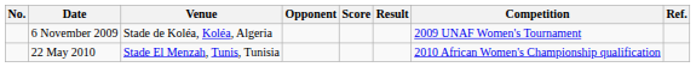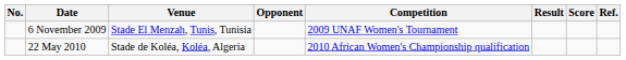 <table class="wikitable">
 <tr>
 <th>No.</th>
 <th>Date</th>
 <th>Venue</th>
 <th>Opponent</th>
+<th>Competition</th>
+<th>Result</th>
 <th>Score</th>
-<th>Result</th>
-<th>Competition</th>
 <th>Ref.</th>
 </tr>
 <tr>
 <td></td>
 <td>6 November 2009</td>
-<td>Stade de Koléa, <a href='#'>Koléa</a>, Algeria</td>
+<td><a href='#'>Stade El Menzah</a>, <a href='#'>Tunis</a>, Tunisia</td>
+<td></td>
+<td><a href='#'>2009 UNAF Women's Tournament</a></td>
 <td></td>
 <td></td>
-<td></td>
-<td><a href='#'>2009 UNAF Women's Tournament</a></td>
 <td></td>
 </tr>
 <tr>
 <td></td>
 <td>22 May 2010</td>
-<td><a href='#'>Stade El Menzah</a>, <a href='#'>Tunis</a>, Tunisia</td>
+<td>Stade de Koléa, <a href='#'>Koléa</a>, Algeria</td>
+<td></td>
+<td><a href='#'>2010 African Women's Championship qualification</a></td>
 <td></td>
 <td></td>
 <td></td>
-<td><a href='#'>2010 African Women's Championship qualification</a></td>
-<td></td>
 </tr>
 </table>
